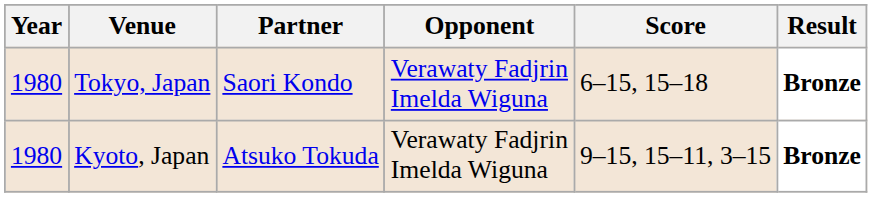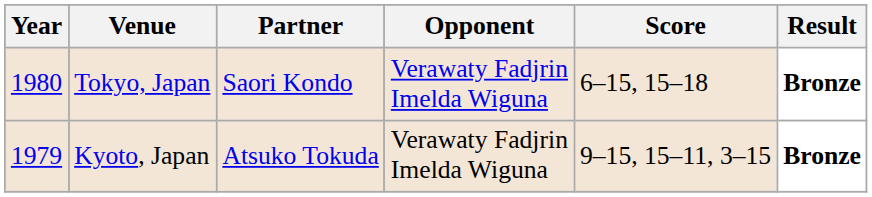 <table class="sortable wikitable" style="font-size: 90%;">
 <tr>
 <th>Year</th>
 <th>Venue</th>
 <th>Partner</th>
 <th>Opponent</th>
 <th>Score</th>
 <th>Result</th>
 </tr>
 <tr style="background:#F3E6D7">
 <td align="center"><a href='#'>1980</a></td>
 <td align="left"><a href='#'>Tokyo, Japan</a></td>
 <td align="left"> <a href='#'>Saori Kondo</a></td>
 <td align="left"> <a href='#'>Verawaty Fadjrin</a> <br>  <a href='#'>Imelda Wiguna</a></td>
 <td align="left">6–15, 15–18</td>
 <td style="text-align:left; background:white"> <strong>Bronze</strong></td>
 </tr>
 <tr style="background:#F3E6D7">
-<td align="center"><a href='#'>1980</a></td>
+<td align="center"><a href='#'>1979</a></td>
 <td align="left"><a href='#'>Kyoto</a>, Japan</td>
 <td align="left"> <a href='#'>Atsuko Tokuda</a></td>
 <td align="left"> Verawaty Fadjrin <br>  Imelda Wiguna</td>
 <td align="left">9–15, 15–11, 3–15</td>
 <td style="text-align:left; background:white"> <strong>Bronze</strong></td>
 </tr>
 </table>
